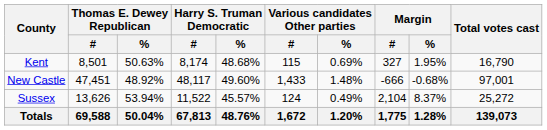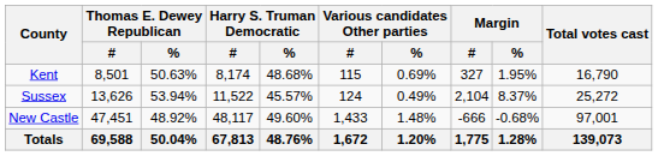 <table width="60%"  class="wikitable sortable" style="text-align:center">
 <tr>
 <th style="text-align:center;" rowspan="2">County</th>
 <th style="text-align:center;" colspan="2">Thomas E. Dewey<br>Republican</th>
 <th style="text-align:center;" colspan="2">Harry S. Truman<br>Democratic</th>
 <th style="text-align:center;" colspan="2">Various candidates<br>Other parties</th>
 <th style="text-align:center;" colspan="2">Margin</th>
 <th style="text-align:center;" rowspan="2">Total votes cast</th>
 </tr>
 <tr>
 <th style="text-align:center;" data-sort-type="number">#</th>
 <th style="text-align:center;" data-sort-type="number">%</th>
 <th style="text-align:center;" data-sort-type="number">#</th>
 <th style="text-align:center;" data-sort-type="number">%</th>
 <th style="text-align:center;" data-sort-type="number">#</th>
 <th style="text-align:center;" data-sort-type="number">%</th>
 <th style="text-align:center;" data-sort-type="number">#</th>
 <th style="text-align:center;" data-sort-type="number">%</th>
 </tr>
 <tr style="text-align:center;">
 <td><a href='#'>Kent</a></td>
 <td>8,501</td>
 <td>50.63%</td>
 <td>8,174</td>
 <td>48.68%</td>
 <td>115</td>
 <td>0.69%</td>
 <td>327</td>
 <td>1.95%</td>
 <td>16,790</td>
 </tr>
 <tr style="text-align:center;">
+<td><a href='#'>Sussex</a></td>
+<td>13,626</td>
+<td>53.94%</td>
+<td>11,522</td>
+<td>45.57%</td>
+<td>124</td>
+<td>0.49%</td>
+<td>2,104</td>
+<td>8.37%</td>
+<td>25,272</td>
+</tr>
+<tr style="text-align:center;">
 <td><a href='#'>New Castle</a></td>
 <td>47,451</td>
 <td>48.92%</td>
 <td>48,117</td>
 <td>49.60%</td>
 <td>1,433</td>
 <td>1.48%</td>
 <td>-666</td>
 <td>-0.68%</td>
 <td>97,001</td>
-</tr>
-<tr style="text-align:center;">
-<td><a href='#'>Sussex</a></td>
-<td>13,626</td>
-<td>53.94%</td>
-<td>11,522</td>
-<td>45.57%</td>
-<td>124</td>
-<td>0.49%</td>
-<td>2,104</td>
-<td>8.37%</td>
-<td>25,272</td>
 </tr>
 <tr>
 <th>Totals</th>
 <th>69,588</th>
 <th>50.04%</th>
 <th>67,813</th>
 <th>48.76%</th>
 <th>1,672</th>
 <th>1.20%</th>
 <th>1,775</th>
 <th>1.28%</th>
 <th>139,073</th>
 </tr>
 </table>
